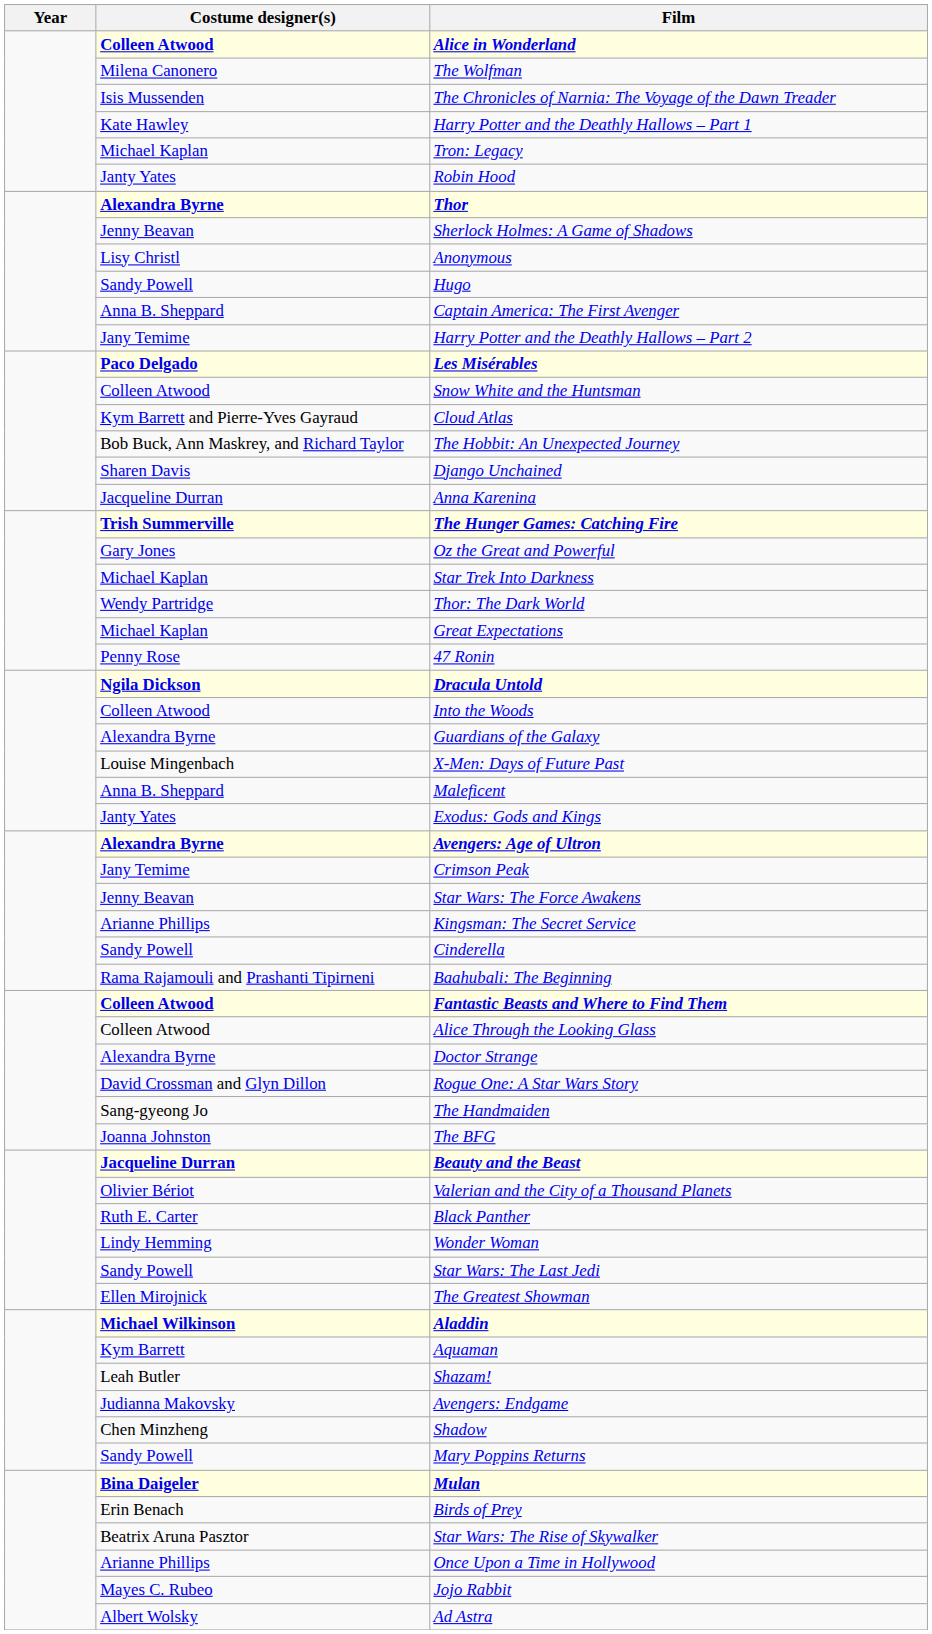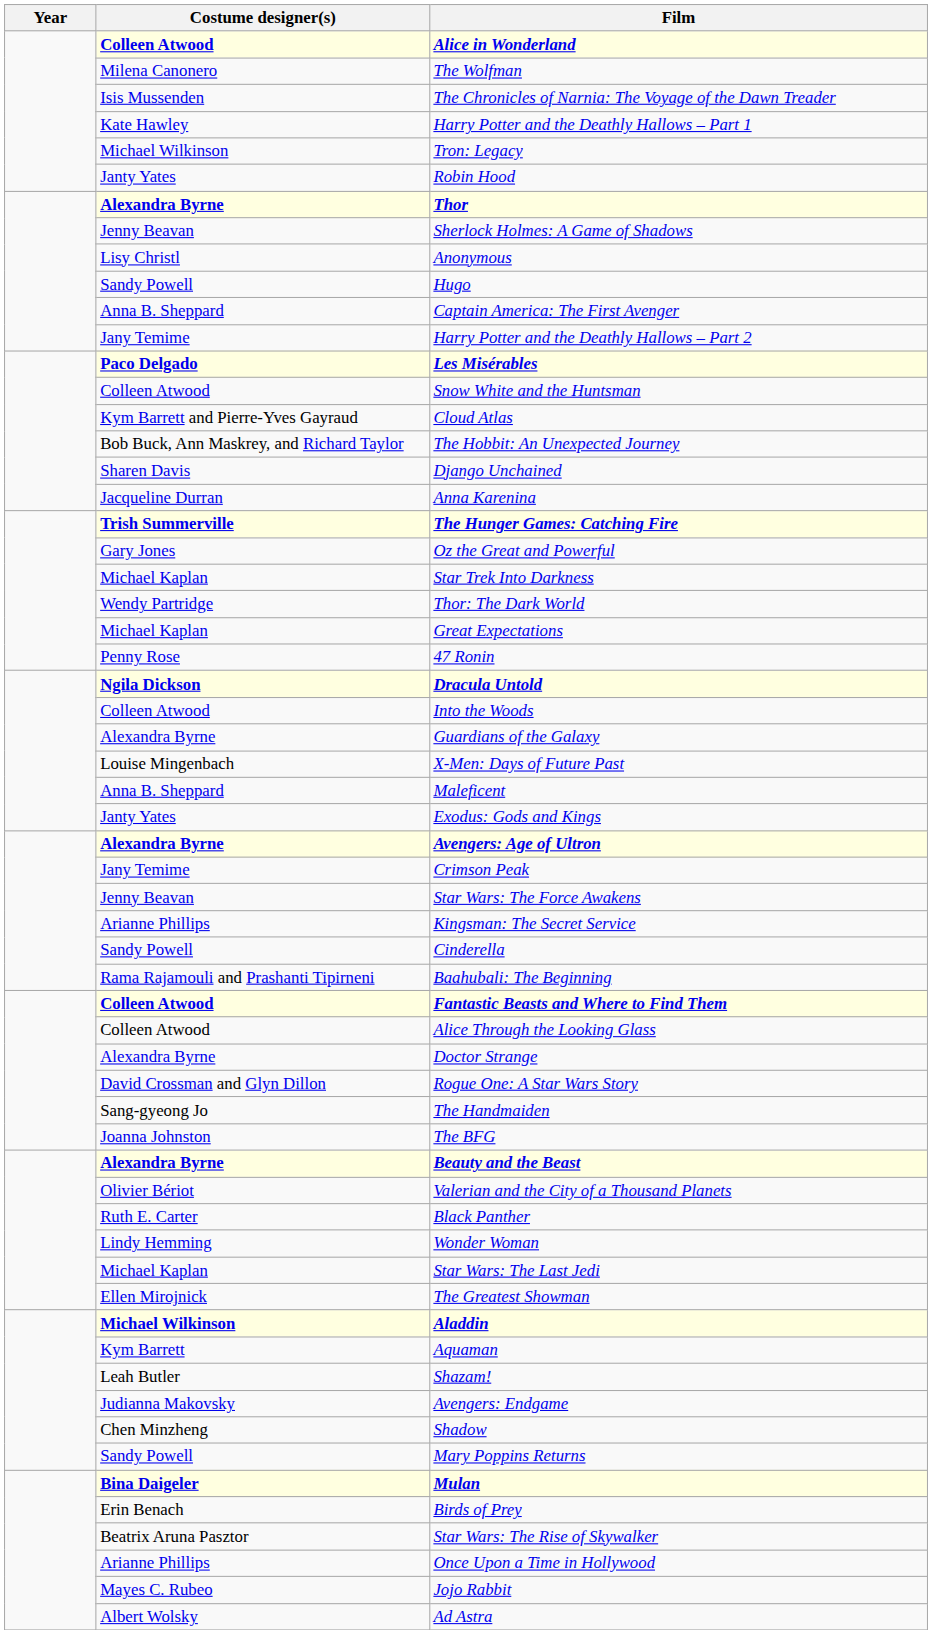 <table class="wikitable" width="880px" border="1" cellpadding="5" cellspacing="0" align="centre">
 <tr>
 <th width="80px">Year</th>
 <th width="310px">Costume designer(s)</th>
 <th>Film</th>
 </tr>
 <tr>
 <td rowspan=6></td>
 <td style="background:lightyellow"><strong><a href='#'>Colleen Atwood</a></strong></td>
 <td style="background:lightyellow"><strong><em><a href='#'>Alice in Wonderland</a></em></strong></td>
 </tr>
 <tr>
 <td><a href='#'>Milena Canonero</a></td>
 <td><em><a href='#'>The Wolfman</a></em></td>
 </tr>
 <tr>
 <td><a href='#'>Isis Mussenden</a></td>
 <td><em><a href='#'>The Chronicles of Narnia: The Voyage of the Dawn Treader</a></em></td>
 </tr>
 <tr>
 <td><a href='#'>Kate Hawley</a></td>
 <td><em><a href='#'>Harry Potter and the Deathly Hallows – Part 1</a></em></td>
 </tr>
 <tr>
-<td><a href='#'>Michael Kaplan</a></td>
+<td><a href='#'>Michael Wilkinson</a></td>
 <td><em><a href='#'>Tron: Legacy</a></em></td>
 </tr>
 <tr>
 <td><a href='#'>Janty Yates</a></td>
 <td><em><a href='#'>Robin Hood</a></em></td>
 </tr>
 <tr>
 <td rowspan=6></td>
 <td style="background:lightyellow"><strong><a href='#'>Alexandra Byrne</a></strong></td>
 <td style="background:lightyellow"><strong><em><a href='#'>Thor</a></em></strong></td>
 </tr>
 <tr>
 <td><a href='#'>Jenny Beavan</a></td>
 <td><em><a href='#'>Sherlock Holmes: A Game of Shadows</a></em></td>
 </tr>
 <tr>
 <td><a href='#'>Lisy Christl</a></td>
 <td><em><a href='#'>Anonymous</a></em></td>
 </tr>
 <tr>
 <td><a href='#'>Sandy Powell</a></td>
 <td><em><a href='#'>Hugo</a></em></td>
 </tr>
 <tr>
 <td><a href='#'>Anna B. Sheppard</a></td>
 <td><em><a href='#'>Captain America: The First Avenger</a></em></td>
 </tr>
 <tr>
 <td><a href='#'>Jany Temime</a></td>
 <td><em><a href='#'>Harry Potter and the Deathly Hallows – Part 2</a></em></td>
 </tr>
 <tr>
 <td rowspan=6></td>
 <td style="background:lightyellow"><strong><a href='#'>Paco Delgado</a></strong></td>
 <td style="background:lightyellow"><strong><em><a href='#'>Les Misérables</a></em></strong></td>
 </tr>
 <tr>
 <td><a href='#'>Colleen Atwood</a></td>
 <td><em><a href='#'>Snow White and the Huntsman</a></em></td>
 </tr>
 <tr>
 <td><a href='#'>Kym Barrett</a> and Pierre-Yves Gayraud</td>
 <td><em><a href='#'>Cloud Atlas</a></em></td>
 </tr>
 <tr>
 <td>Bob Buck, Ann Maskrey, and <a href='#'>Richard Taylor</a></td>
 <td><em><a href='#'>The Hobbit: An Unexpected Journey</a></em></td>
 </tr>
 <tr>
 <td><a href='#'>Sharen Davis</a></td>
 <td><em><a href='#'>Django Unchained</a></em></td>
 </tr>
 <tr>
 <td><a href='#'>Jacqueline Durran</a></td>
 <td><em><a href='#'>Anna Karenina</a></em></td>
 </tr>
 <tr>
 <td rowspan=6></td>
 <td style="background:lightyellow"><strong><a href='#'>Trish Summerville</a></strong></td>
 <td style="background:lightyellow"><strong><em><a href='#'>The Hunger Games: Catching Fire</a></em></strong></td>
 </tr>
 <tr>
 <td><a href='#'>Gary Jones</a></td>
 <td><em><a href='#'>Oz the Great and Powerful</a></em></td>
 </tr>
 <tr>
 <td><a href='#'>Michael Kaplan</a></td>
 <td><em><a href='#'>Star Trek Into Darkness</a></em></td>
 </tr>
 <tr>
 <td><a href='#'>Wendy Partridge</a></td>
 <td><em><a href='#'>Thor: The Dark World</a></em></td>
 </tr>
 <tr>
 <td><a href='#'>Michael Kaplan</a></td>
 <td><em><a href='#'>Great Expectations</a></em></td>
 </tr>
 <tr>
 <td><a href='#'>Penny Rose</a></td>
 <td><em><a href='#'>47 Ronin</a></em></td>
 </tr>
 <tr>
 <td rowspan=6></td>
 <td style="background:lightyellow"><strong><a href='#'>Ngila Dickson</a></strong></td>
 <td style="background:lightyellow"><strong><em><a href='#'>Dracula Untold</a></em></strong></td>
 </tr>
 <tr>
 <td><a href='#'>Colleen Atwood</a></td>
 <td><em><a href='#'>Into the Woods</a></em></td>
 </tr>
 <tr>
 <td><a href='#'>Alexandra Byrne</a></td>
 <td><em><a href='#'>Guardians of the Galaxy</a></em></td>
 </tr>
 <tr>
 <td>Louise Mingenbach</td>
 <td><em><a href='#'>X-Men: Days of Future Past</a></em></td>
 </tr>
 <tr>
 <td><a href='#'>Anna B. Sheppard</a></td>
 <td><em><a href='#'>Maleficent</a></em></td>
 </tr>
 <tr>
 <td><a href='#'>Janty Yates</a></td>
 <td><em><a href='#'>Exodus: Gods and Kings</a></em></td>
 </tr>
 <tr>
 <td rowspan=6></td>
 <td style="background:lightyellow"><strong><a href='#'>Alexandra Byrne</a></strong></td>
 <td style="background:lightyellow"><strong><em><a href='#'>Avengers: Age of Ultron</a></em></strong></td>
 </tr>
 <tr>
 <td><a href='#'>Jany Temime</a></td>
 <td><em><a href='#'>Crimson Peak</a></em></td>
 </tr>
 <tr>
 <td><a href='#'>Jenny Beavan</a></td>
 <td><em><a href='#'>Star Wars: The Force Awakens</a></em></td>
 </tr>
 <tr>
 <td><a href='#'>Arianne Phillips</a></td>
 <td><em><a href='#'>Kingsman: The Secret Service</a></em></td>
 </tr>
 <tr>
 <td><a href='#'>Sandy Powell</a></td>
 <td><em><a href='#'>Cinderella</a></em></td>
 </tr>
 <tr>
 <td><a href='#'>Rama Rajamouli</a> and <a href='#'>Prashanti Tipirneni</a></td>
 <td><em><a href='#'>Baahubali: The Beginning</a></em></td>
 </tr>
 <tr>
 <td rowspan=6></td>
 <td style="background:lightyellow"><strong><a href='#'>Colleen Atwood</a></strong></td>
 <td style="background:lightyellow"><strong><em><a href='#'>Fantastic Beasts and Where to Find Them</a></em></strong></td>
 </tr>
 <tr>
 <td>Colleen Atwood</td>
 <td><em><a href='#'>Alice Through the Looking Glass</a></em></td>
 </tr>
 <tr>
 <td><a href='#'>Alexandra Byrne</a></td>
 <td><em><a href='#'>Doctor Strange</a></em></td>
 </tr>
 <tr>
 <td><a href='#'>David Crossman</a> and <a href='#'>Glyn Dillon</a></td>
 <td><em><a href='#'>Rogue One: A Star Wars Story</a></em></td>
 </tr>
 <tr>
 <td>Sang-gyeong Jo</td>
 <td><em><a href='#'>The Handmaiden</a></em></td>
 </tr>
 <tr>
 <td><a href='#'>Joanna Johnston</a></td>
 <td><em><a href='#'>The BFG</a></em></td>
 </tr>
 <tr>
 <td rowspan=6></td>
-<td style="background:lightyellow"><strong><a href='#'>Jacqueline Durran</a></strong></td>
+<td style="background:lightyellow"><strong><a href='#'>Alexandra Byrne</a></strong></td>
 <td style="background:lightyellow"><strong><em><a href='#'>Beauty and the Beast</a></em></strong></td>
 </tr>
 <tr>
 <td><a href='#'>Olivier Bériot</a></td>
 <td><em><a href='#'>Valerian and the City of a Thousand Planets</a></em></td>
 </tr>
 <tr>
 <td><a href='#'>Ruth E. Carter</a></td>
 <td><em><a href='#'>Black Panther</a></em></td>
 </tr>
 <tr>
 <td><a href='#'>Lindy Hemming</a></td>
 <td><em><a href='#'>Wonder Woman</a></em></td>
 </tr>
 <tr>
-<td><a href='#'>Sandy Powell</a></td>
+<td><a href='#'>Michael Kaplan</a></td>
 <td><em><a href='#'>Star Wars: The Last Jedi</a></em></td>
 </tr>
 <tr>
 <td><a href='#'>Ellen Mirojnick</a></td>
 <td><em><a href='#'>The Greatest Showman</a></em></td>
 </tr>
 <tr>
 <td rowspan=6></td>
 <td style="background:lightyellow"><strong><a href='#'>Michael Wilkinson</a></strong></td>
 <td style="background:lightyellow"><strong><em><a href='#'>Aladdin</a></em></strong></td>
 </tr>
 <tr>
 <td><a href='#'>Kym Barrett</a></td>
 <td><em><a href='#'>Aquaman</a></em></td>
 </tr>
 <tr>
 <td>Leah Butler</td>
 <td><em><a href='#'>Shazam!</a></em></td>
 </tr>
 <tr>
 <td><a href='#'>Judianna Makovsky</a></td>
 <td><em><a href='#'>Avengers: Endgame</a></em></td>
 </tr>
 <tr>
 <td>Chen Minzheng</td>
 <td><em><a href='#'>Shadow</a></em></td>
 </tr>
 <tr>
 <td><a href='#'>Sandy Powell</a></td>
 <td><em><a href='#'>Mary Poppins Returns</a></em></td>
 </tr>
 <tr>
 <td rowspan=6></td>
 <td style="background:lightyellow"><strong><a href='#'>Bina Daigeler</a></strong></td>
 <td style="background:lightyellow"><strong><em><a href='#'>Mulan</a></em></strong></td>
 </tr>
 <tr>
 <td>Erin Benach</td>
 <td><em><a href='#'>Birds of Prey</a></em></td>
 </tr>
 <tr>
 <td>Beatrix Aruna Pasztor</td>
 <td><em><a href='#'>Star Wars: The Rise of Skywalker</a></em></td>
 </tr>
 <tr>
 <td><a href='#'>Arianne Phillips</a></td>
 <td><em><a href='#'>Once Upon a Time in Hollywood</a></em></td>
 </tr>
 <tr>
 <td><a href='#'>Mayes C. Rubeo</a></td>
 <td><em><a href='#'>Jojo Rabbit</a></em></td>
 </tr>
 <tr>
 <td><a href='#'>Albert Wolsky</a></td>
 <td><em><a href='#'>Ad Astra</a></em></td>
 </tr>
 </table>
